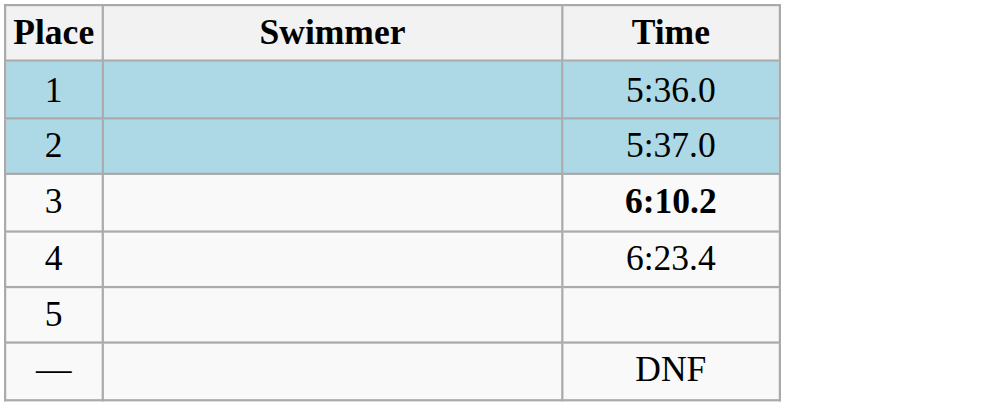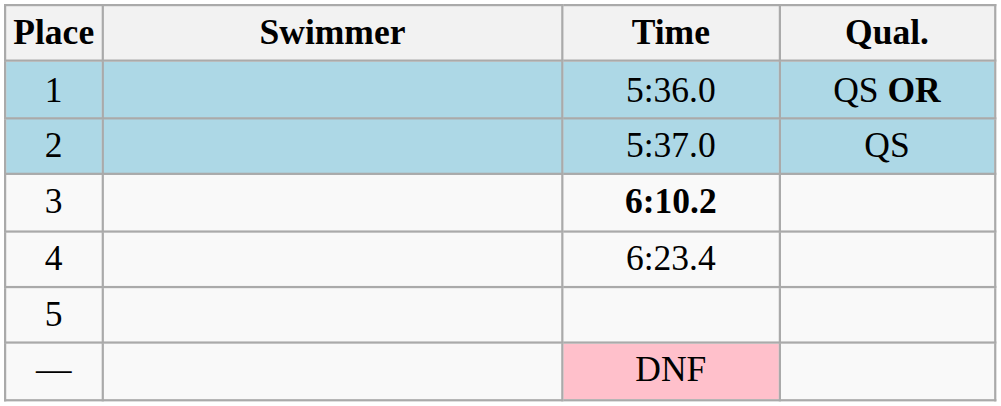 <table class=wikitable style="text-align:center">
 <tr>
 <th>Place</th>
 <th width=200>Swimmer</th>
 <th width=90>Time</th>
+<th width=90>Qual.</th>
 </tr>
 <tr bgcolor=lightblue>
 <td>1</td>
 <td align=left></td>
 <td>5:36.0</td>
+<td>QS <strong>OR</strong></td>
 </tr>
 <tr bgcolor=lightblue>
 <td>2</td>
 <td align=left></td>
 <td>5:37.0</td>
+<td>QS</td>
 </tr>
 <tr>
 <td>3</td>
 <td align=left></td>
 <td><strong>6:10.2</strong></td>
+<td></td>
 </tr>
 <tr>
 <td>4</td>
 <td align=left></td>
 <td>6:23.4</td>
+<td></td>
 </tr>
 <tr>
 <td>5</td>
 <td align=left></td>
 <td></td>
+<td></td>
 </tr>
 <tr>
 <td>—</td>
 <td align=left></td>
-<td>DNF</td>
+<td style="background: pink;">DNF</td>
+<td></td>
 </tr>
 </table>
